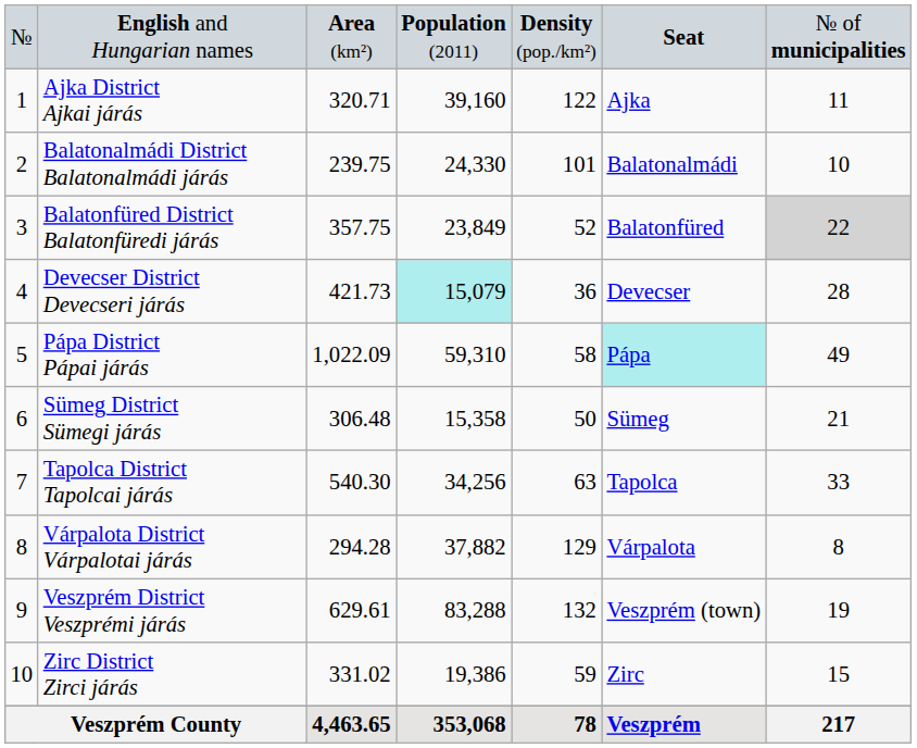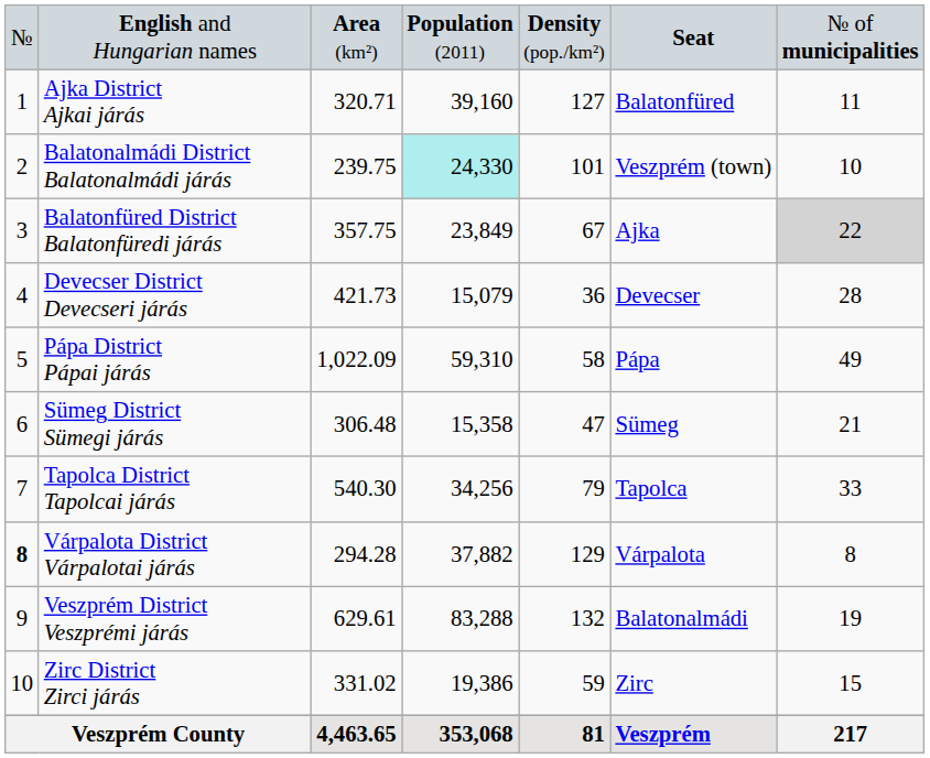 <table class="wikitable" style="font-size:95%">
 <tr bgcolor="D0D8DD">
 <td align="center">№</td>
 <td style=width:175px; align="center"><strong>English</strong> and<br><em>Hungarian</em> names</td>
 <td align="center"><strong>Area</strong><br> <small>(km²)</small></td>
 <td align="center"><strong>Population</strong><br> <small>(2011)</small></td>
 <td align="center"><strong>Density</strong><br> <small>(pop./km²)</small></td>
 <td align="center"><strong>Seat</strong></td>
 <td align="center">№ of<br><strong>municipalities</strong></td>
 </tr>
 <tr>
 <td align="center">1</td>
 <td><a href='#'>Ajka District</a><br> <em>Ajkai járás</em></td>
 <td align="right">320.71</td>
 <td align="right">39,160</td>
-<td align="right">122</td>
-<td><a href='#'>Ajka</a></td>
+<td align="right">127</td>
+<td><a href='#'>Balatonfüred</a></td>
 <td align="center">11</td>
 </tr>
 <tr>
 <td align="center">2</td>
 <td><a href='#'>Balatonalmádi District</a><br> <em>Balatonalmádi járás</em></td>
 <td align="right">239.75</td>
-<td align="right">24,330</td>
+<td align="right" style="background: paleturquoise;">24,330</td>
 <td align="right">101</td>
-<td><a href='#'>Balatonalmádi</a></td>
+<td><a href='#'>Veszprém</a> (town)</td>
 <td align="center">10</td>
 </tr>
 <tr>
 <td align="center">3</td>
 <td><a href='#'>Balatonfüred District</a><br> <em>Balatonfüredi járás</em></td>
 <td align="right">357.75</td>
 <td align="right">23,849</td>
-<td align="right">52</td>
-<td><a href='#'>Balatonfüred</a></td>
+<td align="right">67</td>
+<td><a href='#'>Ajka</a></td>
 <td align="center" style="background: lightgrey;">22</td>
 </tr>
 <tr>
 <td align="center">4</td>
 <td><a href='#'>Devecser District</a><br> <em>Devecseri járás</em></td>
 <td align="right">421.73</td>
-<td align="right" style="background: paleturquoise;">15,079</td>
+<td align="right">15,079</td>
 <td align="right">36</td>
 <td><a href='#'>Devecser</a></td>
 <td align="center">28</td>
 </tr>
 <tr>
 <td align="center">5</td>
 <td><a href='#'>Pápa District</a><br> <em>Pápai járás</em></td>
 <td align="right">1,022.09</td>
 <td align="right">59,310</td>
 <td align="right">58</td>
-<td style="background: paleturquoise;"><a href='#'>Pápa</a></td>
+<td><a href='#'>Pápa</a></td>
 <td align="center">49</td>
 </tr>
 <tr>
 <td align="center">6</td>
 <td><a href='#'>Sümeg District</a><br> <em>Sümegi járás</em></td>
 <td align="right">306.48</td>
 <td align="right">15,358</td>
-<td align="right">50</td>
+<td align="right">47</td>
 <td><a href='#'>Sümeg</a></td>
 <td align="center">21</td>
 </tr>
 <tr>
 <td align="center">7</td>
 <td><a href='#'>Tapolca District</a><br> <em>Tapolcai járás</em></td>
 <td align="right">540.30</td>
 <td align="right">34,256</td>
-<td align="right">63</td>
+<td align="right">79</td>
 <td><a href='#'>Tapolca</a></td>
 <td align="center">33</td>
 </tr>
 <tr>
-<td align="center">8</td>
+<td align="center"><strong>8</strong></td>
 <td><a href='#'>Várpalota District</a><br> <em>Várpalotai járás</em></td>
 <td align="right">294.28</td>
 <td align="right">37,882</td>
 <td align="right">129</td>
 <td><a href='#'>Várpalota</a></td>
 <td align="center">8</td>
 </tr>
 <tr>
 <td align="center">9</td>
 <td><a href='#'>Veszprém District</a><br> <em>Veszprémi járás</em></td>
 <td align="right">629.61</td>
 <td align="right">83,288</td>
 <td align="right">132</td>
-<td><a href='#'>Veszprém</a> (town)</td>
+<td><a href='#'>Balatonalmádi</a></td>
 <td align="center">19</td>
 </tr>
 <tr>
 <td align="center">10</td>
 <td><a href='#'>Zirc District</a><br> <em>Zirci járás</em></td>
 <td align="right">331.02</td>
 <td align="right">19,386</td>
 <td align="right">59</td>
 <td><a href='#'>Zirc</a></td>
 <td align="center">15</td>
 </tr>
 <tr>
 </tr>
 <tr bgcolor="E5E4E2">
 <th colspan="2">Veszprém County</th>
 <td align="right"><strong>4,463.65</strong></td>
 <td align="right"><strong>353,068</strong></td>
-<td align="right"><strong>78</strong></td>
+<td align="right"><strong>81</strong></td>
 <td><strong><a href='#'>Veszprém</a></strong></td>
 <th align="center">217</th>
 </tr>
 </table>
